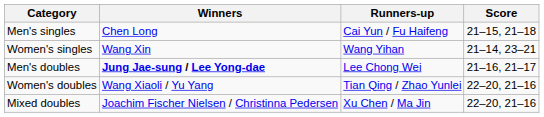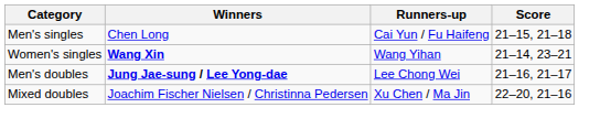 <table class=wikitable style="white-space:nowrap;">
 <tr>
 <th>Category</th>
 <th>Winners</th>
 <th>Runners-up</th>
 <th>Score</th>
 </tr>
 <tr>
 <td>Men's singles</td>
 <td> <a href='#'>Chen Long</a></td>
 <td> <a href='#'>Cai Yun</a> / <a href='#'>Fu Haifeng</a></td>
 <td>21–15, 21–18</td>
 </tr>
 <tr>
 <td>Women's singles</td>
-<td> <a href='#'>Wang Xin</a></td>
+<td><strong> <a href='#'>Wang Xin</a></strong></td>
 <td> <a href='#'>Wang Yihan</a></td>
 <td>21–14, 23–21</td>
 </tr>
 <tr>
 <td>Men's doubles</td>
 <td><strong> <a href='#'>Jung Jae-sung</a> / <a href='#'>Lee Yong-dae</a></strong></td>
 <td> <a href='#'>Lee Chong Wei</a></td>
 <td>21–16, 21–17</td>
 </tr>
 <tr>
-<td>Women's doubles</td>
-<td> <a href='#'>Wang Xiaoli</a> / <a href='#'>Yu Yang</a></td>
-<td> <a href='#'>Tian Qing</a> / <a href='#'>Zhao Yunlei</a></td>
-<td>22–20, 21–16</td>
-</tr>
-<tr>
 <td>Mixed doubles</td>
 <td> <a href='#'>Joachim Fischer Nielsen</a> / <a href='#'>Christinna Pedersen</a></td>
 <td> <a href='#'>Xu Chen</a> / <a href='#'>Ma Jin</a></td>
 <td>22–20, 21–16</td>
 </tr>
 </table>
